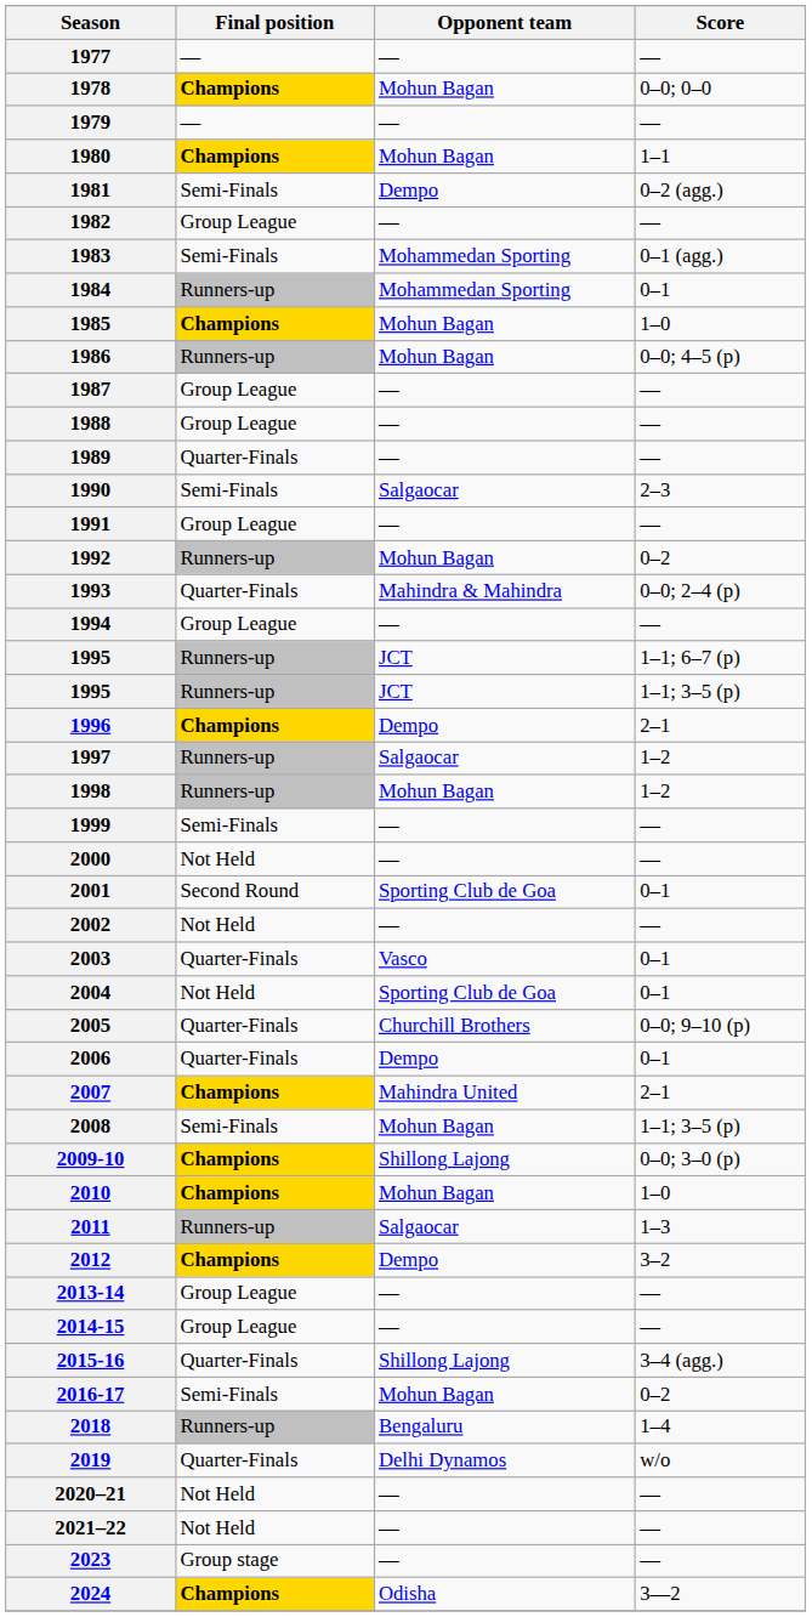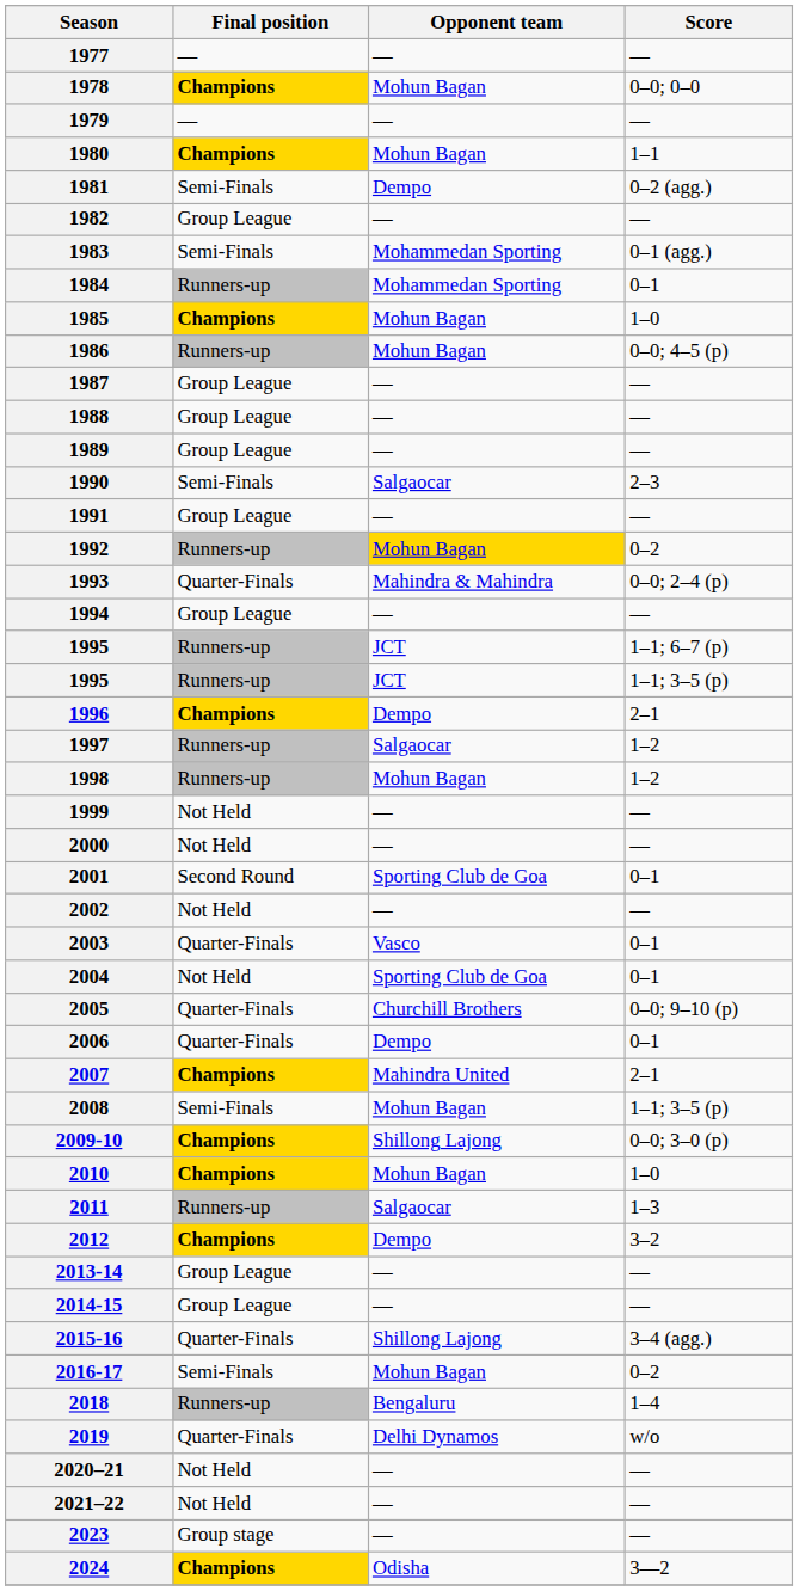 <table class="wikitable sortable" style="font-size:90%; width:45%; text-align:left">
 <tr>
 </tr>
 <tr>
 <th width="10%" scope="col">Season</th>
 <th width="10%" scope="col">Final position</th>
 <th width="15%" scope="col">Opponent team</th>
 <th width="10%" scope="col">Score</th>
 </tr>
 <tr>
 <th>1977</th>
 <td>—</td>
 <td>—</td>
 <td>—</td>
 </tr>
 <tr>
 <th>1978</th>
 <td bgcolor="gold"><strong>Champions</strong></td>
 <td><a href='#'>Mohun Bagan</a></td>
 <td>0–0; 0–0</td>
 </tr>
 <tr>
 <th>1979</th>
 <td>—</td>
 <td>—</td>
 <td>—</td>
 </tr>
 <tr>
 <th>1980</th>
 <td bgcolor="gold"><strong>Champions</strong></td>
 <td><a href='#'>Mohun Bagan</a></td>
 <td>1–1</td>
 </tr>
 <tr>
 <th>1981</th>
 <td>Semi-Finals</td>
 <td><a href='#'>Dempo</a></td>
 <td>0–2 (agg.)</td>
 </tr>
 <tr>
 <th>1982</th>
 <td>Group League</td>
 <td>—</td>
 <td>—</td>
 </tr>
 <tr>
 <th>1983</th>
 <td>Semi-Finals</td>
 <td><a href='#'>Mohammedan Sporting</a></td>
 <td>0–1 (agg.)</td>
 </tr>
 <tr>
 <th>1984</th>
 <td bgcolor="silver">Runners-up</td>
 <td><a href='#'>Mohammedan Sporting</a></td>
 <td>0–1</td>
 </tr>
 <tr>
 <th>1985</th>
 <td bgcolor="gold"><strong>Champions</strong></td>
 <td><a href='#'>Mohun Bagan</a></td>
 <td>1–0</td>
 </tr>
 <tr>
 <th>1986</th>
 <td bgcolor="silver">Runners-up</td>
 <td><a href='#'>Mohun Bagan</a></td>
 <td>0–0; 4–5 (p)</td>
 </tr>
 <tr>
 <th>1987</th>
 <td>Group League</td>
 <td>—</td>
 <td>—</td>
 </tr>
 <tr>
 <th>1988</th>
 <td>Group League</td>
 <td>—</td>
 <td>—</td>
 </tr>
 <tr>
 <th>1989</th>
-<td>Quarter-Finals</td>
+<td>Group League</td>
 <td>—</td>
 <td>—</td>
 </tr>
 <tr>
 <th>1990</th>
 <td>Semi-Finals</td>
 <td><a href='#'>Salgaocar</a></td>
 <td>2–3</td>
 </tr>
 <tr>
 <th>1991</th>
 <td>Group League</td>
 <td>—</td>
 <td>—</td>
 </tr>
 <tr>
 <th>1992</th>
 <td bgcolor="silver">Runners-up</td>
-<td><a href='#'>Mohun Bagan</a></td>
+<td style="background: gold;"><a href='#'>Mohun Bagan</a></td>
 <td>0–2</td>
 </tr>
 <tr>
 <th>1993</th>
 <td>Quarter-Finals</td>
 <td><a href='#'>Mahindra & Mahindra</a></td>
 <td>0–0; 2–4 (p)</td>
 </tr>
 <tr>
 <th>1994</th>
 <td>Group League</td>
 <td>—</td>
 <td>—</td>
 </tr>
 <tr>
 <th>1995</th>
 <td bgcolor="silver">Runners-up</td>
 <td><a href='#'>JCT</a></td>
 <td>1–1; 6–7 (p)</td>
 </tr>
 <tr>
 <th>1995</th>
 <td bgcolor="silver">Runners-up</td>
 <td><a href='#'>JCT</a></td>
 <td>1–1; 3–5 (p)</td>
 </tr>
 <tr>
 <th><a href='#'>1996</a></th>
 <td bgcolor="gold"><strong>Champions</strong></td>
 <td><a href='#'>Dempo</a></td>
 <td>2–1</td>
 </tr>
 <tr>
 <th>1997</th>
 <td bgcolor="silver">Runners-up</td>
 <td><a href='#'>Salgaocar</a></td>
 <td>1–2</td>
 </tr>
 <tr>
 <th>1998</th>
 <td bgcolor="silver">Runners-up</td>
 <td><a href='#'>Mohun Bagan</a></td>
 <td>1–2</td>
 </tr>
 <tr>
 <th>1999</th>
-<td>Semi-Finals</td>
+<td>Not Held</td>
 <td>—</td>
 <td>—</td>
 </tr>
 <tr>
 <th>2000</th>
 <td>Not Held</td>
 <td>—</td>
 <td>—</td>
 </tr>
 <tr>
 <th>2001</th>
 <td>Second Round</td>
 <td><a href='#'>Sporting Club de Goa</a></td>
 <td>0–1</td>
 </tr>
 <tr>
 <th>2002</th>
 <td>Not Held</td>
 <td>—</td>
 <td>—</td>
 </tr>
 <tr>
 <th>2003</th>
 <td>Quarter-Finals</td>
 <td><a href='#'>Vasco</a></td>
 <td>0–1</td>
 </tr>
 <tr>
 <th>2004</th>
 <td>Not Held</td>
 <td><a href='#'>Sporting Club de Goa</a></td>
 <td>0–1</td>
 </tr>
 <tr>
 <th>2005</th>
 <td>Quarter-Finals</td>
 <td><a href='#'>Churchill Brothers</a></td>
 <td>0–0; 9–10 (p)</td>
 </tr>
 <tr>
 <th>2006</th>
 <td>Quarter-Finals</td>
 <td><a href='#'>Dempo</a></td>
 <td>0–1</td>
 </tr>
 <tr>
 <th><a href='#'>2007</a></th>
 <td bgcolor="gold"><strong>Champions</strong></td>
 <td><a href='#'>Mahindra United</a></td>
 <td>2–1</td>
 </tr>
 <tr>
 <th>2008</th>
 <td>Semi-Finals</td>
 <td><a href='#'>Mohun Bagan</a></td>
 <td>1–1; 3–5 (p)</td>
 </tr>
 <tr>
 <th><a href='#'>2009-10</a></th>
 <td bgcolor="gold"><strong>Champions</strong></td>
 <td><a href='#'>Shillong Lajong</a></td>
 <td>0–0; 3–0 (p)</td>
 </tr>
 <tr>
 <th><a href='#'>2010</a></th>
 <td bgcolor="gold"><strong>Champions</strong></td>
 <td><a href='#'>Mohun Bagan</a></td>
 <td>1–0</td>
 </tr>
 <tr>
 <th><a href='#'>2011</a></th>
 <td bgcolor="silver">Runners-up</td>
 <td><a href='#'>Salgaocar</a></td>
 <td>1–3</td>
 </tr>
 <tr>
 <th><a href='#'>2012</a></th>
 <td bgcolor="gold"><strong>Champions</strong></td>
 <td><a href='#'>Dempo</a></td>
 <td>3–2</td>
 </tr>
 <tr>
 <th><a href='#'>2013-14</a></th>
 <td>Group League</td>
 <td>—</td>
 <td>—</td>
 </tr>
 <tr>
 <th><a href='#'>2014-15</a></th>
 <td>Group League</td>
 <td>—</td>
 <td>—</td>
 </tr>
 <tr>
 <th><a href='#'>2015-16</a></th>
 <td>Quarter-Finals</td>
 <td><a href='#'>Shillong Lajong</a></td>
 <td>3–4 (agg.)</td>
 </tr>
 <tr>
 <th><a href='#'>2016-17</a></th>
 <td>Semi-Finals</td>
 <td><a href='#'>Mohun Bagan</a></td>
 <td>0–2</td>
 </tr>
 <tr>
 <th><a href='#'>2018</a></th>
 <td bgcolor="silver">Runners-up</td>
 <td><a href='#'>Bengaluru</a></td>
 <td>1–4</td>
 </tr>
 <tr>
 <th><a href='#'>2019</a></th>
 <td>Quarter-Finals</td>
 <td><a href='#'>Delhi Dynamos</a></td>
 <td>w/o</td>
 </tr>
 <tr>
 <th>2020–21</th>
 <td>Not Held</td>
 <td>—</td>
 <td>—</td>
 </tr>
 <tr>
 <th>2021–22</th>
 <td>Not Held</td>
 <td>—</td>
 <td>—</td>
 </tr>
 <tr>
 <th><a href='#'>2023</a></th>
 <td>Group stage</td>
 <td>—</td>
 <td>—</td>
 </tr>
 <tr>
 <th><a href='#'>2024</a></th>
 <td bgcolor="gold"><strong>Champions</strong></td>
 <td><a href='#'>Odisha</a></td>
 <td>3—2</td>
 </tr>
 <tr>
 </tr>
 </table>
